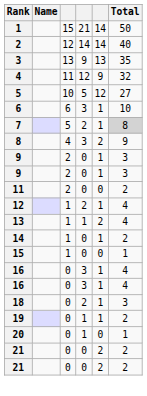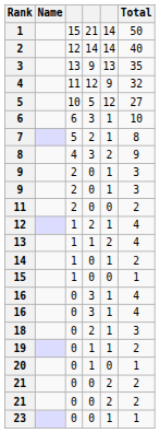 <table class="wikitable sortable" style="margin-top:4; font-size:90%;">
 <tr>
 <th>Rank</th>
 <th>Name</th>
 <th></th>
 <th></th>
 <th></th>
 <th>Total</th>
 </tr>
 <tr>
 <th>1</th>
 <td></td>
 <td align="center">15</td>
 <td align="center">21</td>
 <td align="center">14</td>
 <td align="center">50</td>
 </tr>
 <tr>
 <th>2</th>
 <td></td>
 <td align="center">12</td>
 <td align="center">14</td>
 <td align="center">14</td>
 <td align="center">40</td>
 </tr>
 <tr>
 <th>3</th>
 <td></td>
 <td align="center">13</td>
 <td align="center">9</td>
 <td align="center">13</td>
 <td align="center">35</td>
 </tr>
 <tr>
 <th>4</th>
 <td></td>
 <td align="center">11</td>
 <td align="center">12</td>
 <td align="center">9</td>
 <td align="center">32</td>
 </tr>
 <tr>
 <th>5</th>
 <td></td>
 <td align="center">10</td>
 <td align="center">5</td>
 <td align="center">12</td>
 <td align="center">27</td>
 </tr>
 <tr>
 <th>6</th>
 <td></td>
 <td align="center">6</td>
 <td align="center">3</td>
 <td align="center">1</td>
 <td align="center">10</td>
 </tr>
 <tr>
 <th>7</th>
 <td style="background:#DCDCFF"></td>
 <td align="center">5</td>
 <td align="center">2</td>
 <td align="center">1</td>
-<td align="center" style="background: lightgrey;">8</td>
+<td align="center">8</td>
 </tr>
 <tr>
 <th>8</th>
 <td></td>
 <td align="center">4</td>
 <td align="center">3</td>
 <td align="center">2</td>
 <td align="center">9</td>
 </tr>
 <tr>
 <th>9</th>
 <td></td>
 <td align="center">2</td>
 <td align="center">0</td>
 <td align="center">1</td>
 <td align="center">3</td>
 </tr>
 <tr>
 <th>9</th>
 <td></td>
 <td align="center">2</td>
 <td align="center">0</td>
 <td align="center">1</td>
 <td align="center">3</td>
 </tr>
 <tr>
 <th>11</th>
 <td></td>
 <td align="center">2</td>
 <td align="center">0</td>
 <td align="center">0</td>
 <td align="center">2</td>
 </tr>
 <tr>
 <th>12</th>
 <td style="background:#DCDCFF"></td>
 <td align="center">1</td>
 <td align="center">2</td>
 <td align="center">1</td>
 <td align="center">4</td>
 </tr>
 <tr>
 <th>13</th>
 <td></td>
 <td align="center">1</td>
 <td align="center">1</td>
 <td align="center">2</td>
 <td align="center">4</td>
 </tr>
 <tr>
 <th>14</th>
 <td></td>
 <td align="center">1</td>
 <td align="center">0</td>
 <td align="center">1</td>
 <td align="center">2</td>
 </tr>
 <tr>
 <th>15</th>
 <td></td>
 <td align="center">1</td>
 <td align="center">0</td>
 <td align="center">0</td>
 <td align="center">1</td>
 </tr>
 <tr>
 <th>16</th>
 <td></td>
 <td align="center">0</td>
 <td align="center">3</td>
 <td align="center">1</td>
 <td align="center">4</td>
 </tr>
 <tr>
 <th>16</th>
 <td></td>
 <td align="center">0</td>
 <td align="center">3</td>
 <td align="center">1</td>
 <td align="center">4</td>
 </tr>
 <tr>
 <th>18</th>
 <td></td>
 <td align="center">0</td>
 <td align="center">2</td>
 <td align="center">1</td>
 <td align="center">3</td>
 </tr>
 <tr>
 <th>19</th>
 <td style="background:#DCDCFF"></td>
 <td align="center">0</td>
 <td align="center">1</td>
 <td align="center">1</td>
 <td align="center">2</td>
 </tr>
 <tr>
 <th>20</th>
 <td></td>
 <td align="center">0</td>
 <td align="center">1</td>
 <td align="center">0</td>
 <td align="center">1</td>
 </tr>
 <tr>
 <th>21</th>
 <td></td>
 <td align="center">0</td>
 <td align="center">0</td>
 <td align="center">2</td>
 <td align="center">2</td>
 </tr>
 <tr>
 <th>21</th>
 <td></td>
 <td align="center">0</td>
 <td align="center">0</td>
 <td align="center">2</td>
 <td align="center">2</td>
 </tr>
+<tr>
+<th>23</th>
+<td style="background:#DCDCFF"></td>
+<td align="center">0</td>
+<td align="center">0</td>
+<td align="center">1</td>
+<td align="center">1</td>
+</tr>
 </table>
